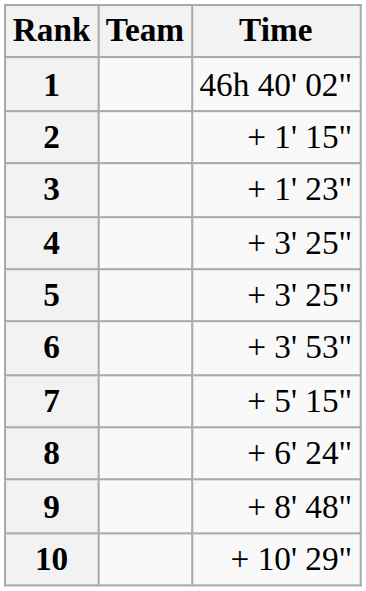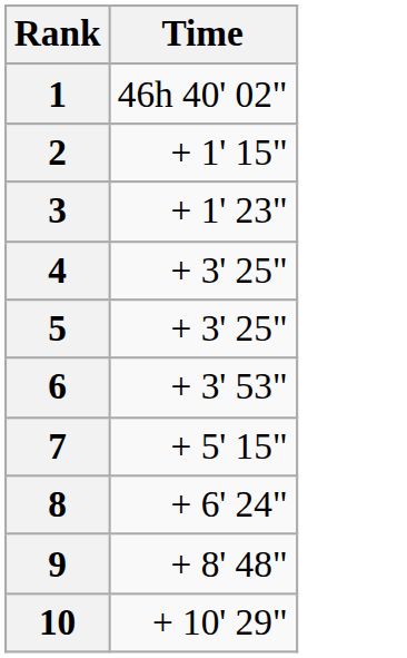 <table class="wikitable">
 <tr>
 <th scope="col">Rank</th>
-<th scope="col">Team</th>
 <th scope="col">Time</th>
 </tr>
 <tr>
 <th scope="row">1</th>
-<td> </td>
 <td align="right">46h 40' 02"</td>
 </tr>
 <tr>
 <th scope="row">2</th>
-<td> </td>
 <td align="right">+ 1' 15"</td>
 </tr>
 <tr>
 <th scope="row">3</th>
-<td> </td>
 <td align="right">+ 1' 23"</td>
 </tr>
 <tr>
 <th scope="row">4</th>
-<td> </td>
 <td align="right">+ 3' 25"</td>
 </tr>
 <tr>
 <th scope="row">5</th>
-<td> </td>
 <td align="right">+ 3' 25"</td>
 </tr>
 <tr>
 <th scope="row">6</th>
-<td> </td>
 <td align="right">+ 3' 53"</td>
 </tr>
 <tr>
 <th scope="row">7</th>
-<td> </td>
 <td align="right">+ 5' 15"</td>
 </tr>
 <tr>
 <th scope="row">8</th>
-<td> </td>
 <td align="right">+ 6' 24"</td>
 </tr>
 <tr>
 <th scope="row">9</th>
-<td> </td>
 <td align="right">+ 8' 48"</td>
 </tr>
 <tr>
 <th scope="row">10</th>
-<td> </td>
 <td align="right">+ 10' 29"</td>
 </tr>
 </table>
